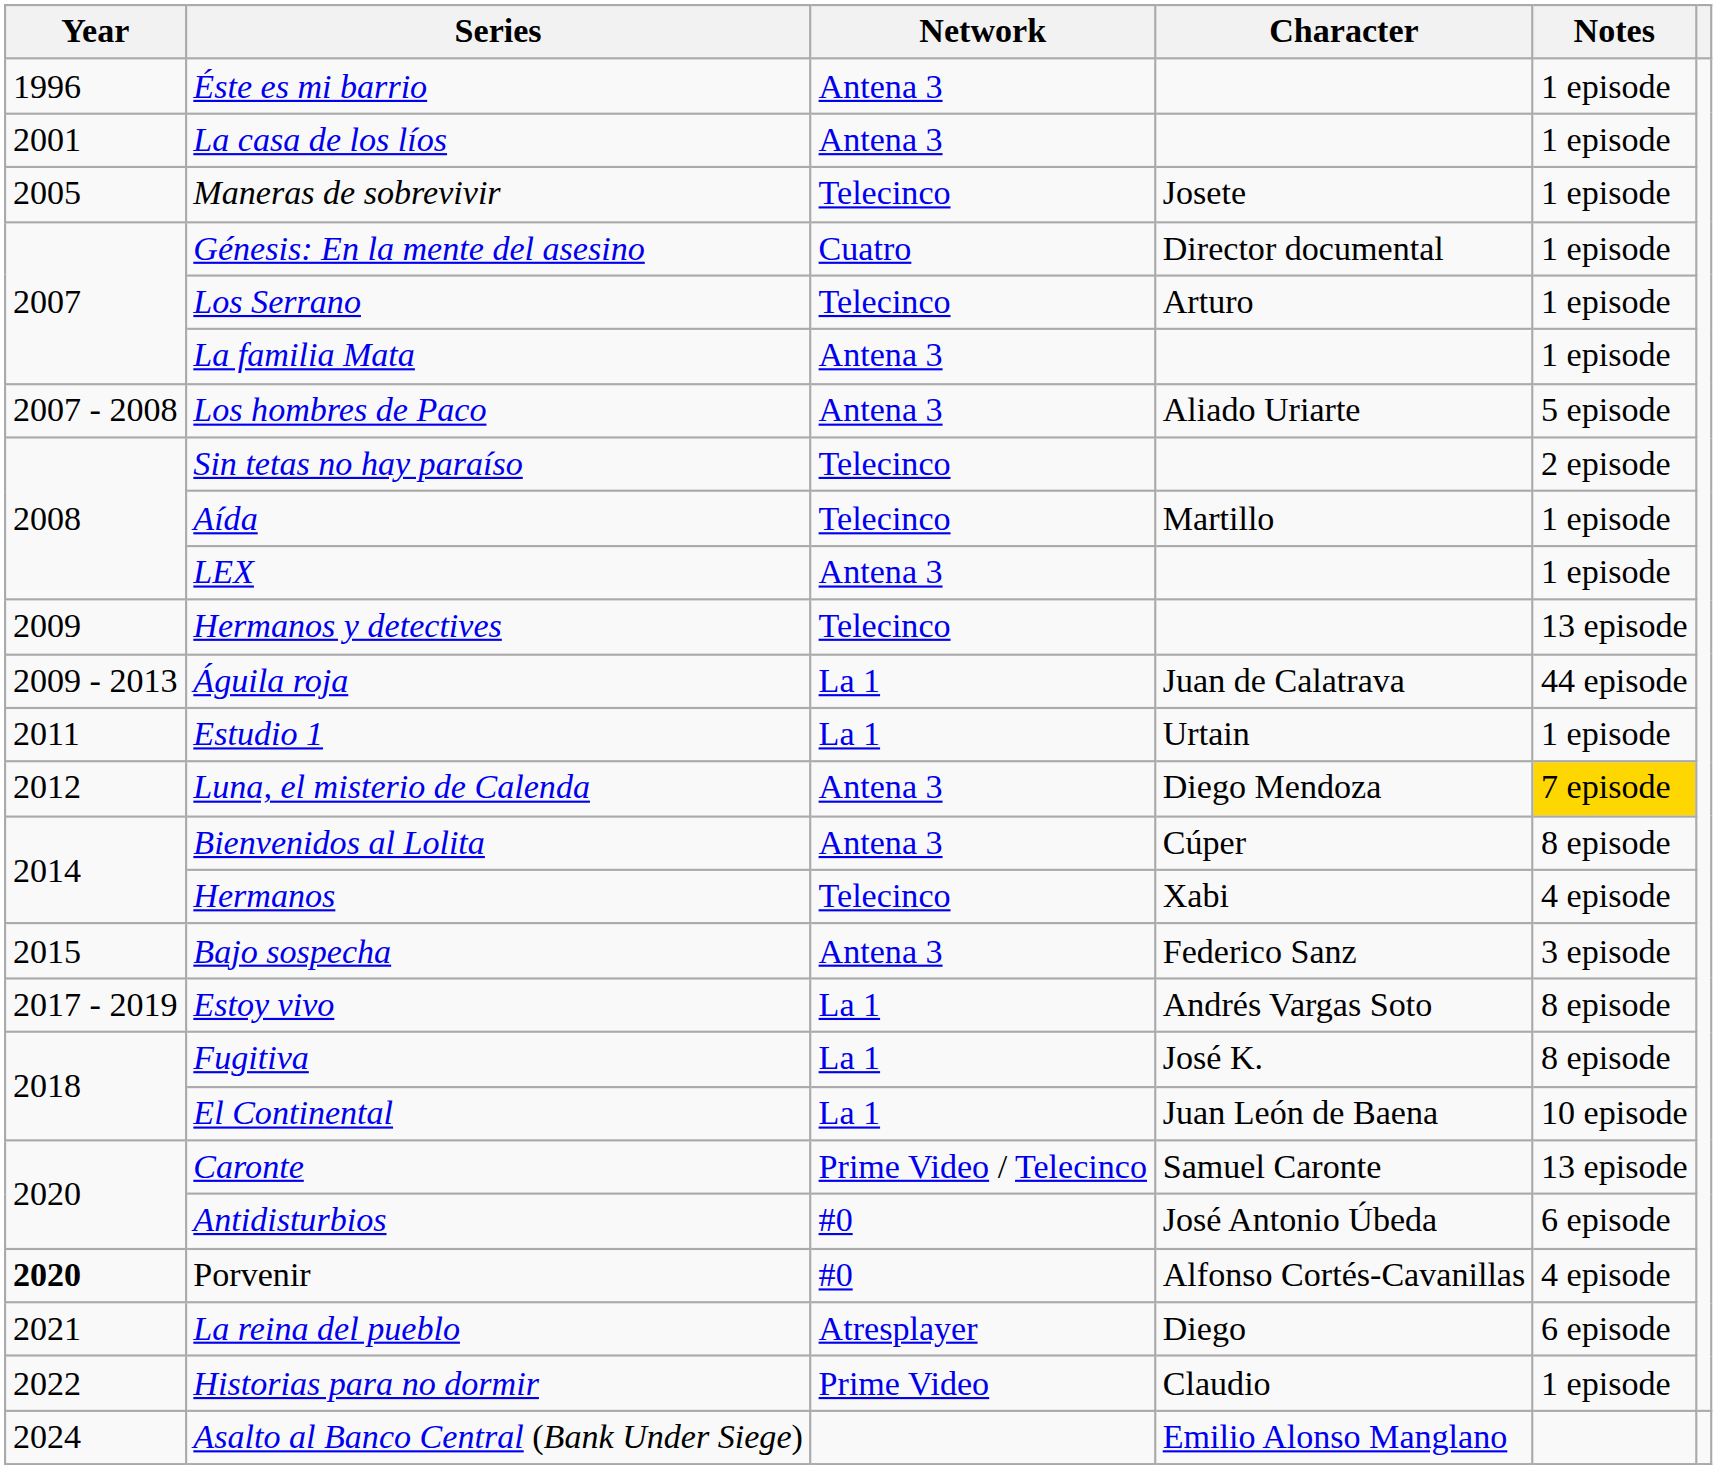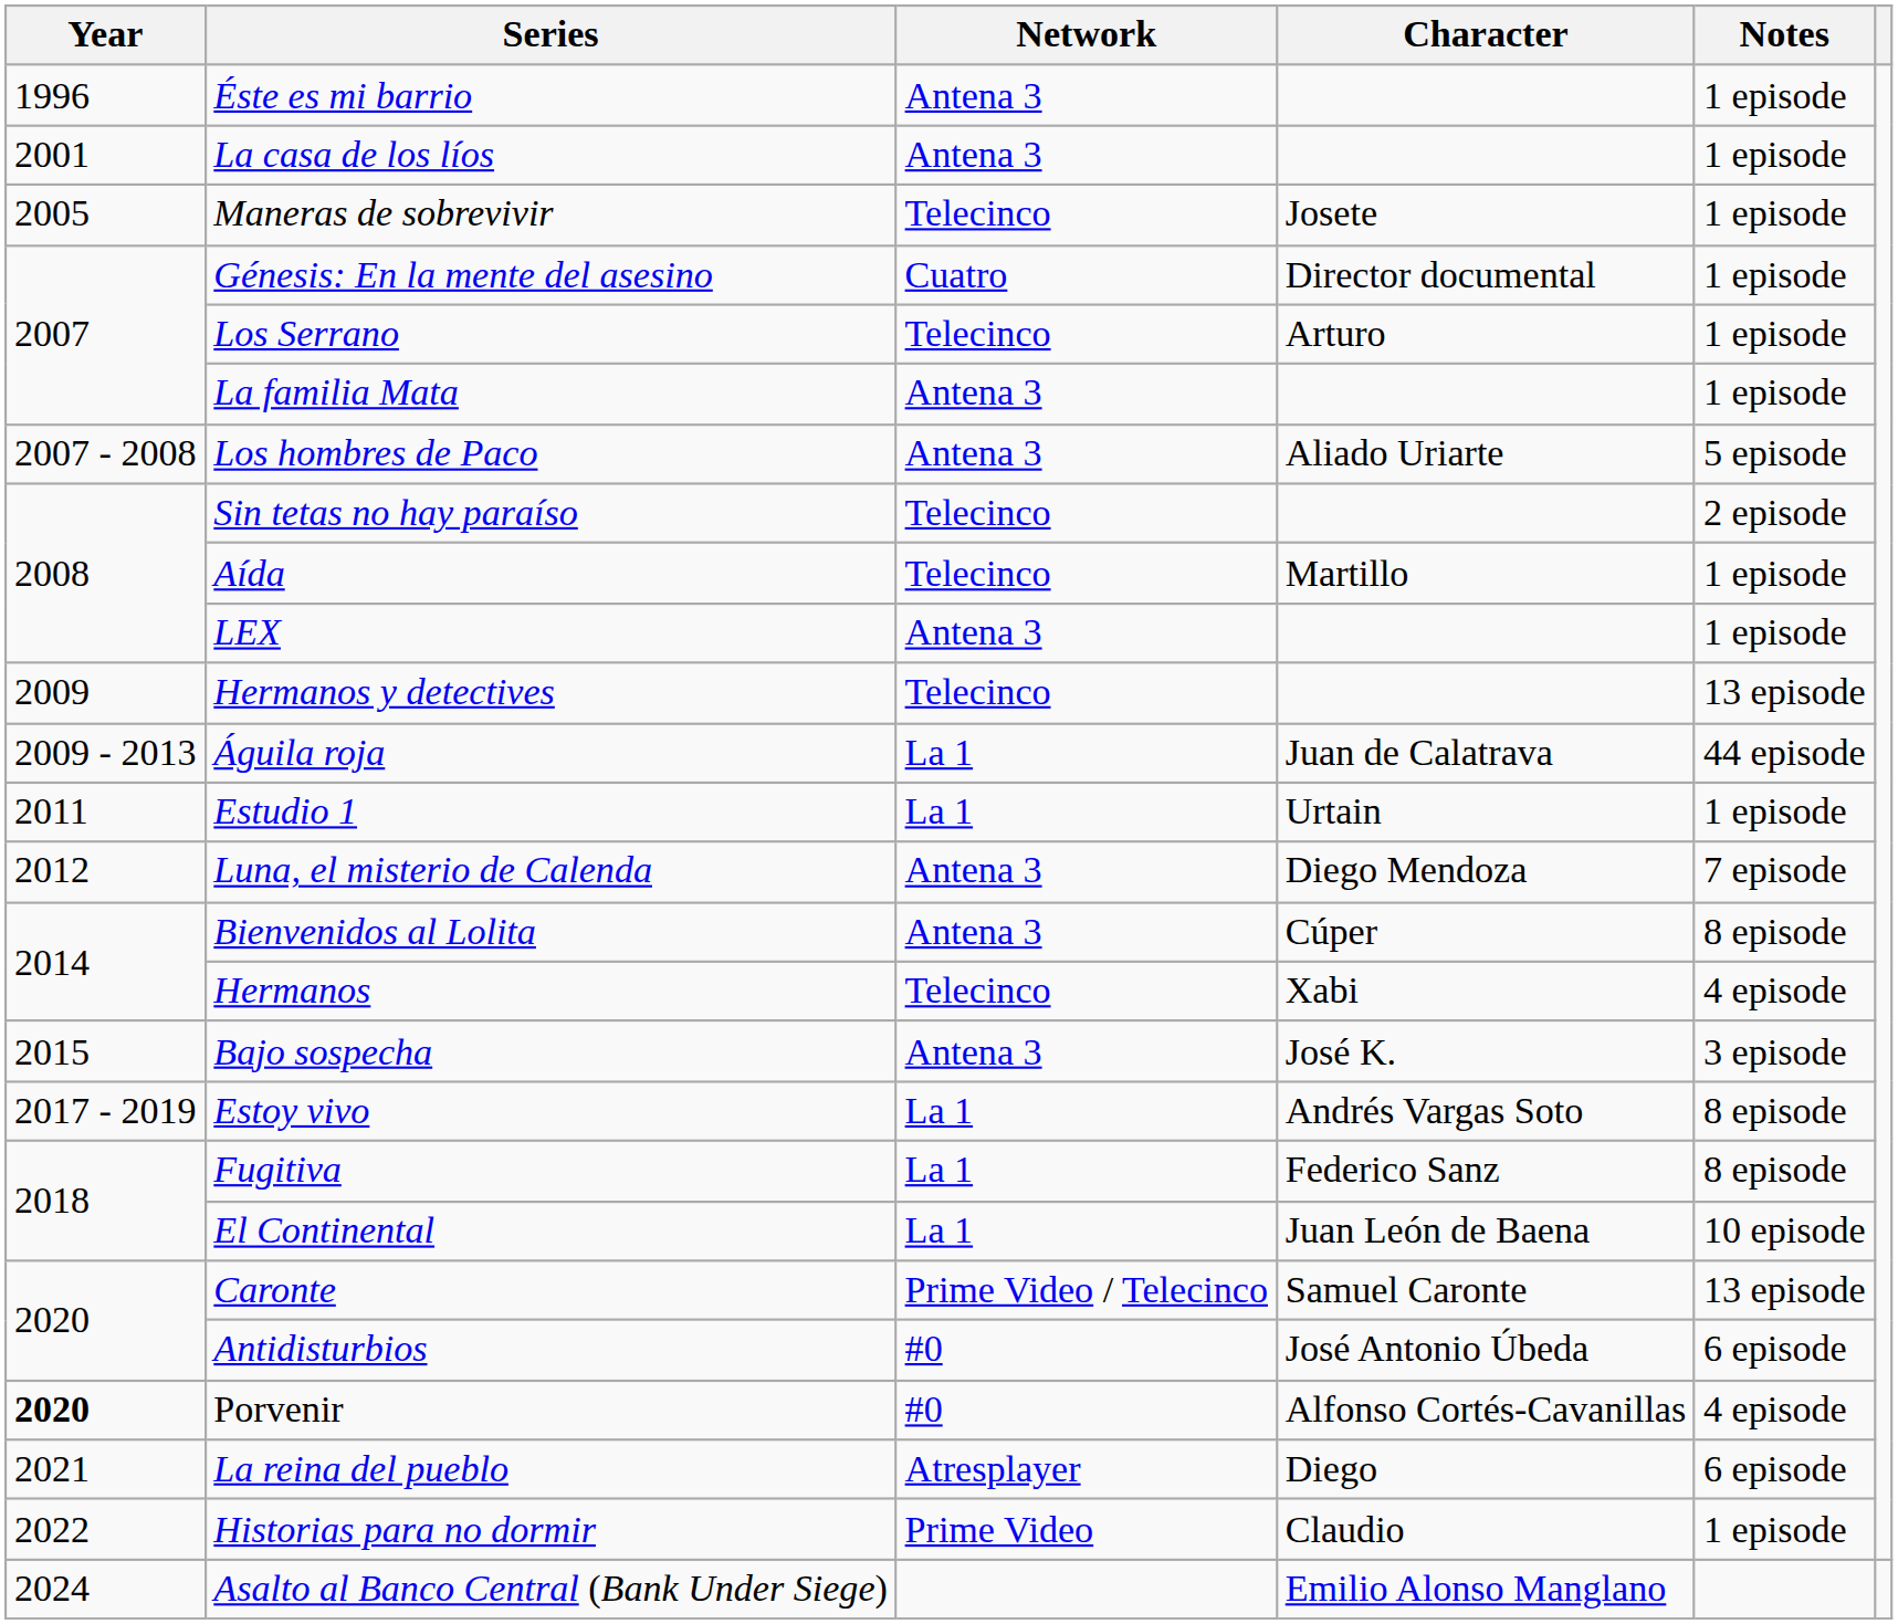 <table class="wikitable">
 <tr>
 <th>Year</th>
 <th>Series</th>
 <th>Network</th>
 <th>Character</th>
 <th>Notes</th>
 <th></th>
 </tr>
 <tr>
 <td>1996</td>
 <td><em><a href='#'>Éste es mi barrio</a></em></td>
 <td><a href='#'>Antena 3</a></td>
 <td></td>
 <td>1 episode</td>
 </tr>
 <tr>
 <td>2001</td>
 <td><em><a href='#'>La casa de los líos</a></em></td>
 <td><a href='#'>Antena 3</a></td>
 <td></td>
 <td>1 episode</td>
 </tr>
 <tr>
 <td>2005</td>
 <td><em>Maneras de sobrevivir</em></td>
 <td><a href='#'>Telecinco</a></td>
 <td>Josete</td>
 <td>1 episode</td>
 </tr>
 <tr>
 <td rowspan="3">2007</td>
 <td><em><a href='#'>Génesis: En la mente del asesino</a></em></td>
 <td><a href='#'>Cuatro</a></td>
 <td>Director documental</td>
 <td>1 episode</td>
 </tr>
 <tr>
 <td><em><a href='#'>Los Serrano</a></em></td>
 <td><a href='#'>Telecinco</a></td>
 <td>Arturo</td>
 <td>1 episode</td>
 </tr>
 <tr>
 <td><em><a href='#'>La familia Mata</a></em></td>
 <td><a href='#'>Antena 3</a></td>
 <td></td>
 <td>1 episode</td>
 </tr>
 <tr>
 <td>2007 - 2008</td>
 <td><em><a href='#'>Los hombres de Paco</a></em></td>
 <td><a href='#'>Antena 3</a></td>
 <td>Aliado Uriarte</td>
 <td>5 episode</td>
 </tr>
 <tr>
 <td rowspan="3">2008</td>
 <td><em><a href='#'>Sin tetas no hay paraíso</a></em></td>
 <td><a href='#'>Telecinco</a></td>
 <td></td>
 <td>2 episode</td>
 </tr>
 <tr>
 <td><em><a href='#'>Aída</a></em></td>
 <td><a href='#'>Telecinco</a></td>
 <td>Martillo</td>
 <td>1 episode</td>
 </tr>
 <tr>
 <td><em><a href='#'>LEX</a></em></td>
 <td><a href='#'>Antena 3</a></td>
 <td></td>
 <td>1 episode</td>
 </tr>
 <tr>
 <td>2009</td>
 <td><em><a href='#'>Hermanos y detectives</a></em></td>
 <td><a href='#'>Telecinco</a></td>
 <td></td>
 <td>13 episode</td>
 </tr>
 <tr>
 <td>2009 - 2013</td>
 <td><em><a href='#'>Águila roja</a></em></td>
 <td><a href='#'>La 1</a></td>
 <td>Juan de Calatrava</td>
 <td>44 episode</td>
 </tr>
 <tr>
 <td>2011</td>
 <td><em><a href='#'>Estudio 1</a></em></td>
 <td><a href='#'>La 1</a></td>
 <td>Urtain</td>
 <td>1 episode</td>
 </tr>
 <tr>
 <td>2012</td>
 <td><em><a href='#'>Luna, el misterio de Calenda</a></em></td>
 <td><a href='#'>Antena 3</a></td>
 <td>Diego Mendoza</td>
-<td style="background: gold;">7 episode</td>
+<td>7 episode</td>
 </tr>
 <tr>
 <td rowspan="2">2014</td>
 <td><em><a href='#'>Bienvenidos al Lolita</a></em></td>
 <td><a href='#'>Antena 3</a></td>
 <td>Cúper</td>
 <td>8 episode</td>
 </tr>
 <tr>
 <td><em><a href='#'>Hermanos</a></em></td>
 <td><a href='#'>Telecinco</a></td>
 <td>Xabi</td>
 <td>4 episode</td>
 </tr>
 <tr>
 <td>2015</td>
 <td><em><a href='#'>Bajo sospecha</a></em></td>
 <td><a href='#'>Antena 3</a></td>
-<td>Federico Sanz</td>
+<td>José K.</td>
 <td>3 episode</td>
 </tr>
 <tr>
 <td>2017 - 2019</td>
 <td><em><a href='#'>Estoy vivo</a></em></td>
 <td><a href='#'>La 1</a></td>
 <td>Andrés Vargas Soto</td>
 <td>8 episode</td>
 </tr>
 <tr>
 <td rowspan="2">2018</td>
 <td><em><a href='#'>Fugitiva</a></em></td>
 <td><a href='#'>La 1</a></td>
-<td>José K.</td>
+<td>Federico Sanz</td>
 <td>8 episode</td>
 </tr>
 <tr>
 <td><em><a href='#'>El Continental</a></em></td>
 <td><a href='#'>La 1</a></td>
 <td>Juan León de Baena</td>
 <td>10 episode</td>
 </tr>
 <tr>
 <td rowspan="2">2020</td>
 <td><em><a href='#'>Caronte</a></em></td>
 <td><a href='#'>Prime Video</a> / <a href='#'>Telecinco</a></td>
 <td>Samuel Caronte</td>
 <td>13 episode</td>
 </tr>
 <tr>
 <td><em><a href='#'>Antidisturbios</a></em></td>
 <td><a href='#'>#0</a></td>
 <td>José Antonio Úbeda</td>
 <td>6 episode</td>
 </tr>
 <tr>
 <td><strong>2020</strong></td>
 <td>Porvenir</td>
 <td><a href='#'>#0</a></td>
 <td>Alfonso Cortés-Cavanillas</td>
 <td>4 episode</td>
 </tr>
 <tr>
 <td>2021</td>
 <td><em><a href='#'>La reina del pueblo</a></em></td>
 <td><a href='#'>Atresplayer</a></td>
 <td>Diego</td>
 <td>6 episode</td>
 </tr>
 <tr>
 <td>2022</td>
 <td><em><a href='#'>Historias para no dormir</a></em></td>
 <td><a href='#'>Prime Video</a></td>
 <td>Claudio</td>
 <td>1 episode</td>
 </tr>
 <tr>
 <td>2024</td>
 <td><em><a href='#'>Asalto al Banco Central</a></em> (<em>Bank Under Siege</em>)</td>
 <td></td>
 <td><a href='#'>Emilio Alonso Manglano</a></td>
 <td></td>
 <td></td>
 </tr>
 </table>
